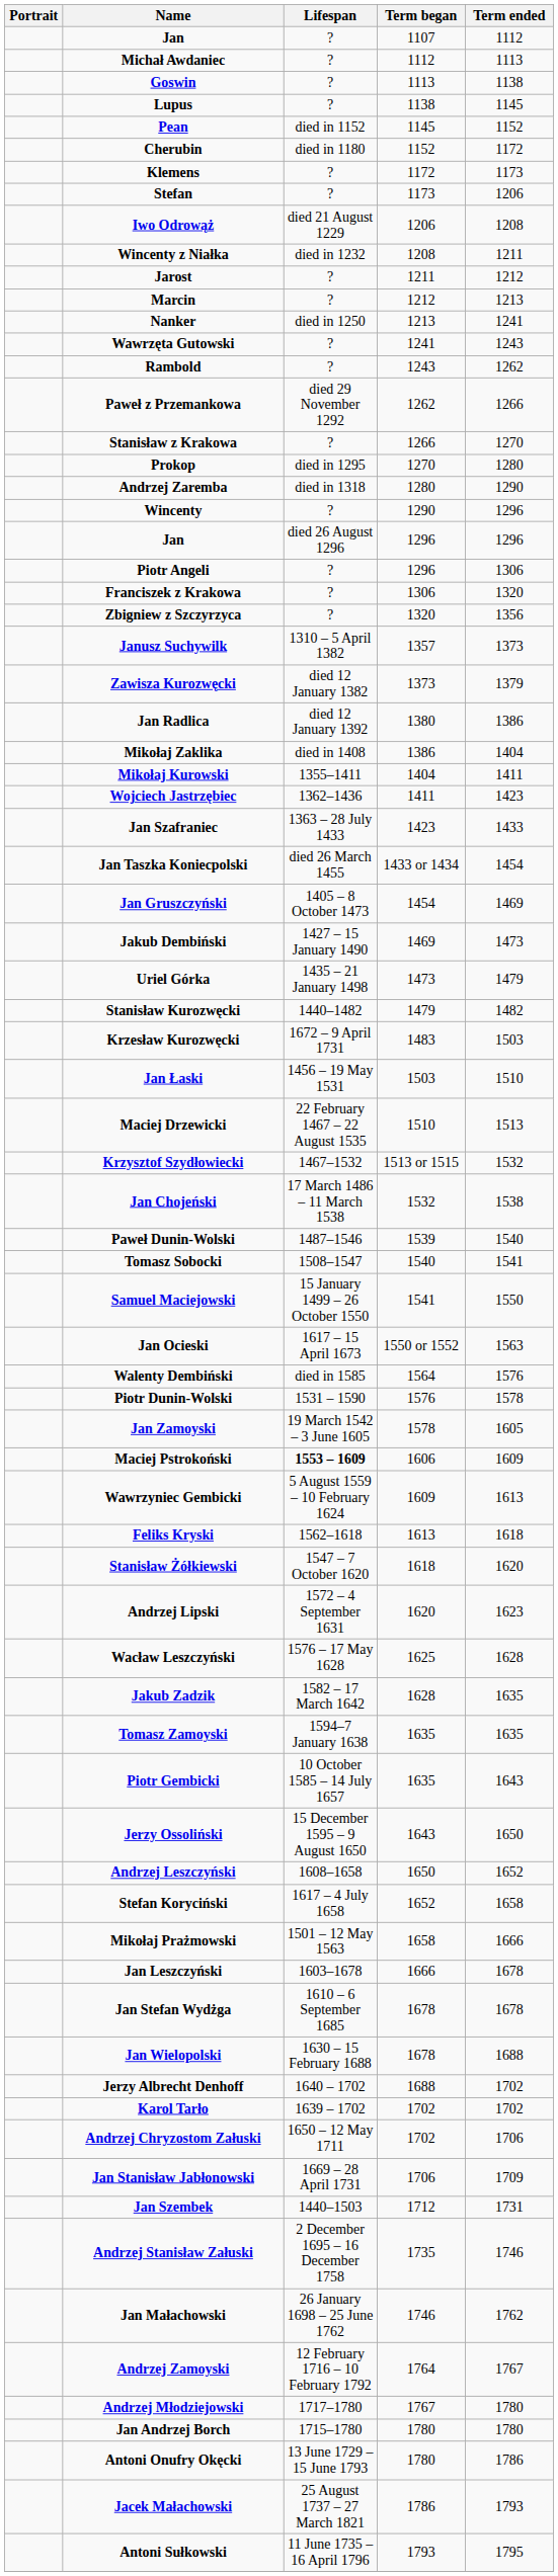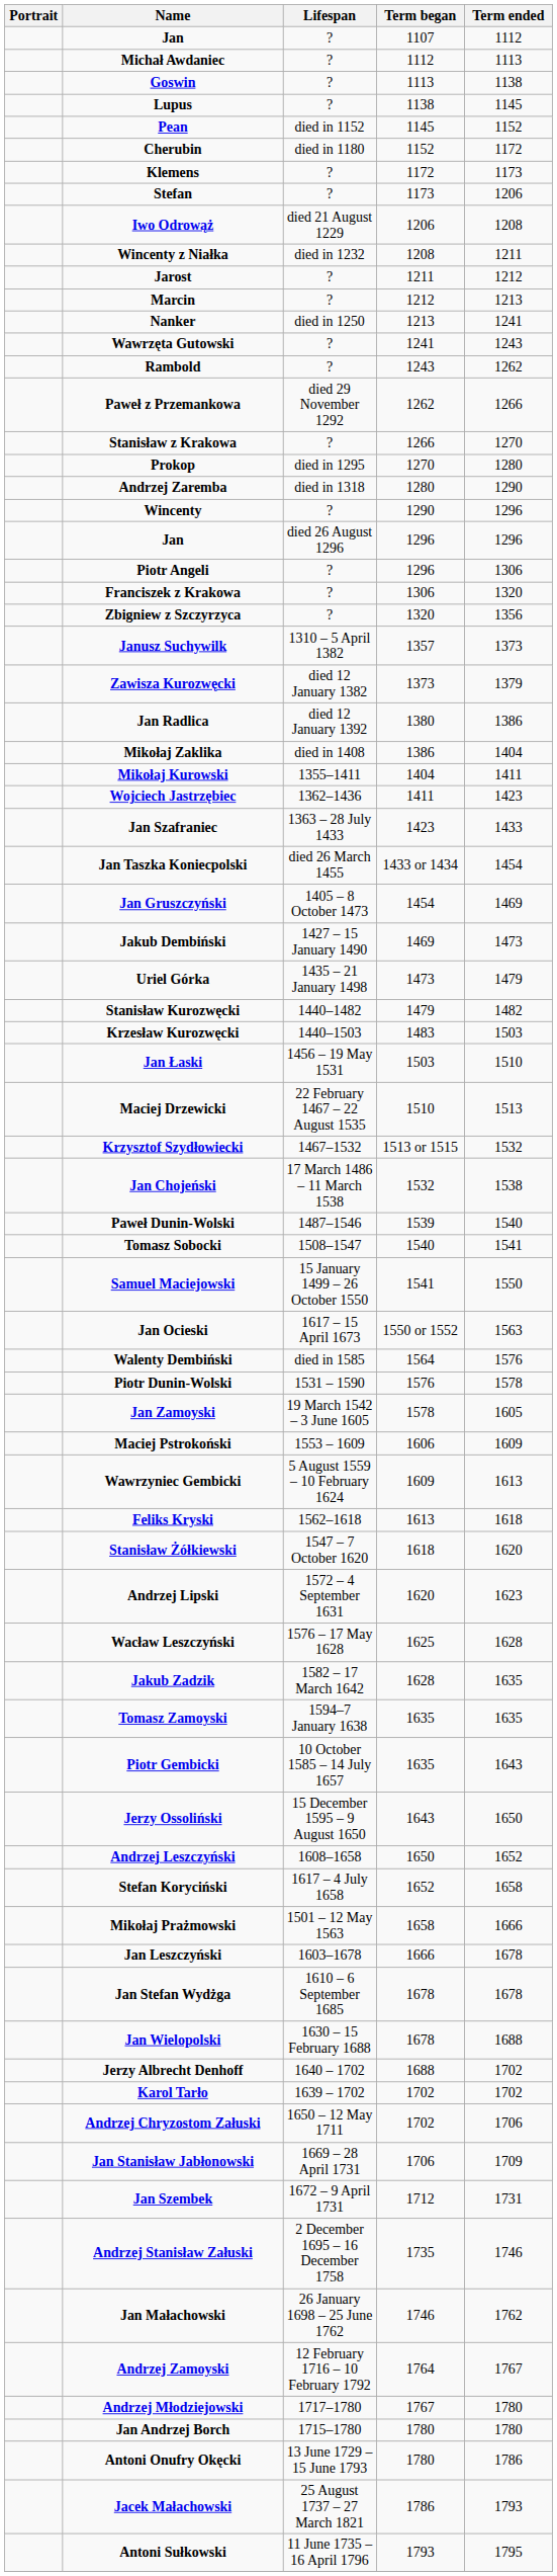 <table width=100% class="wikitable">
 <tr>
 <th width=1%>Portrait</th>
 <th width=25%>Name</th>
 <th width=8%>Lifespan</th>
 <th width=10%>Term began</th>
 <th width=10%>Term ended</th>
 </tr>
 <tr>
 <td style="text-align:center"></td>
 <td style="text-align:center"><strong>Jan</strong></td>
 <td style="text-align:center">?</td>
 <td style="text-align:center">1107</td>
 <td style="text-align:center">1112</td>
 </tr>
 <tr>
 <td style="text-align:center"></td>
 <td style="text-align:center"><strong>Michał Awdaniec</strong></td>
 <td style="text-align:center">?</td>
 <td style="text-align:center">1112</td>
 <td style="text-align:center">1113</td>
 </tr>
 <tr>
 <td style="text-align:center"></td>
 <td style="text-align:center"><strong><a href='#'>Goswin</a></strong></td>
 <td style="text-align:center">?</td>
 <td style="text-align:center">1113</td>
 <td style="text-align:center">1138</td>
 </tr>
 <tr>
 <td style="text-align:center"></td>
 <td style="text-align:center"><strong>Lupus</strong></td>
 <td style="text-align:center">?</td>
 <td style="text-align:center">1138</td>
 <td style="text-align:center">1145</td>
 </tr>
 <tr>
 <td style="text-align:center"></td>
 <td style="text-align:center"><strong><a href='#'>Pean</a></strong></td>
 <td style="text-align:center">died in 1152</td>
 <td style="text-align:center">1145</td>
 <td style="text-align:center">1152</td>
 </tr>
 <tr>
 <td style="text-align:center"></td>
 <td style="text-align:center"><strong>Cherubin</strong></td>
 <td style="text-align:center">died in 1180</td>
 <td style="text-align:center">1152</td>
 <td style="text-align:center">1172</td>
 </tr>
 <tr>
 <td style="text-align:center"></td>
 <td style="text-align:center"><strong>Klemens</strong></td>
 <td style="text-align:center">?</td>
 <td style="text-align:center">1172</td>
 <td style="text-align:center">1173</td>
 </tr>
 <tr>
 <td style="text-align:center"></td>
 <td style="text-align:center"><strong>Stefan</strong></td>
 <td style="text-align:center">?</td>
 <td style="text-align:center">1173</td>
 <td style="text-align:center">1206</td>
 </tr>
 <tr>
 <td style="text-align:center"></td>
 <td style="text-align:center"><strong><a href='#'>Iwo Odrowąż</a></strong></td>
 <td style="text-align:center">died 21 August 1229</td>
 <td style="text-align:center">1206</td>
 <td style="text-align:center">1208</td>
 </tr>
 <tr>
 <td style="text-align:center"></td>
 <td style="text-align:center"><strong>Wincenty z Niałka</strong></td>
 <td style="text-align:center">died in 1232</td>
 <td style="text-align:center">1208</td>
 <td style="text-align:center">1211</td>
 </tr>
 <tr>
 <td style="text-align:center"></td>
 <td style="text-align:center"><strong>Jarost</strong></td>
 <td style="text-align:center">?</td>
 <td style="text-align:center">1211</td>
 <td style="text-align:center">1212</td>
 </tr>
 <tr>
 <td style="text-align:center"></td>
 <td style="text-align:center"><strong>Marcin</strong></td>
 <td style="text-align:center">?</td>
 <td style="text-align:center">1212</td>
 <td style="text-align:center">1213</td>
 </tr>
 <tr>
 <td style="text-align:center"></td>
 <td style="text-align:center"><strong>Nanker</strong></td>
 <td style="text-align:center">died in 1250</td>
 <td style="text-align:center">1213</td>
 <td style="text-align:center">1241</td>
 </tr>
 <tr>
 <td style="text-align:center"></td>
 <td style="text-align:center"><strong>Wawrzęta Gutowski</strong></td>
 <td style="text-align:center">?</td>
 <td style="text-align:center">1241</td>
 <td style="text-align:center">1243</td>
 </tr>
 <tr>
 <td style="text-align:center"></td>
 <td style="text-align:center"><strong>Rambold</strong></td>
 <td style="text-align:center">?</td>
 <td style="text-align:center">1243</td>
 <td style="text-align:center">1262</td>
 </tr>
 <tr>
 <td style="text-align:center"></td>
 <td style="text-align:center"><strong>Paweł z Przemankowa</strong></td>
 <td style="text-align:center">died 29 November 1292</td>
 <td style="text-align:center">1262</td>
 <td style="text-align:center">1266</td>
 </tr>
 <tr>
 <td style="text-align:center"></td>
 <td style="text-align:center"><strong>Stanisław z Krakowa</strong></td>
 <td style="text-align:center">?</td>
 <td style="text-align:center">1266</td>
 <td style="text-align:center">1270</td>
 </tr>
 <tr>
 <td style="text-align:center"></td>
 <td style="text-align:center"><strong>Prokop</strong></td>
 <td style="text-align:center">died in 1295</td>
 <td style="text-align:center">1270</td>
 <td style="text-align:center">1280</td>
 </tr>
 <tr>
 <td style="text-align:center"></td>
 <td style="text-align:center"><strong>Andrzej Zaremba</strong></td>
 <td style="text-align:center">died in 1318</td>
 <td style="text-align:center">1280</td>
 <td style="text-align:center">1290</td>
 </tr>
 <tr>
 <td style="text-align:center"></td>
 <td style="text-align:center"><strong>Wincenty</strong></td>
 <td style="text-align:center">?</td>
 <td style="text-align:center">1290</td>
 <td style="text-align:center">1296</td>
 </tr>
 <tr>
 <td style="text-align:center"></td>
 <td style="text-align:center"><strong>Jan</strong></td>
 <td style="text-align:center">died 26 August 1296</td>
 <td style="text-align:center">1296</td>
 <td style="text-align:center">1296</td>
 </tr>
 <tr>
 <td style="text-align:center"></td>
 <td style="text-align:center"><strong>Piotr Angeli</strong></td>
 <td style="text-align:center">?</td>
 <td style="text-align:center">1296</td>
 <td style="text-align:center">1306</td>
 </tr>
 <tr>
 <td style="text-align:center"></td>
 <td style="text-align:center"><strong>Franciszek z Krakowa</strong></td>
 <td style="text-align:center">?</td>
 <td style="text-align:center">1306</td>
 <td style="text-align:center">1320</td>
 </tr>
 <tr>
 <td style="text-align:center"></td>
 <td style="text-align:center"><strong>Zbigniew z Szczyrzyca</strong></td>
 <td style="text-align:center">?</td>
 <td style="text-align:center">1320</td>
 <td style="text-align:center">1356</td>
 </tr>
 <tr>
 <td style="text-align:center"></td>
 <td style="text-align:center"><strong><a href='#'>Janusz Suchywilk</a></strong></td>
 <td style="text-align:center">1310 – 5 April 1382</td>
 <td style="text-align:center">1357</td>
 <td style="text-align:center">1373</td>
 </tr>
 <tr>
 <td style="text-align:center"></td>
 <td style="text-align:center"><strong><a href='#'>Zawisza Kurozwęcki</a></strong></td>
 <td style="text-align:center">died 12 January 1382</td>
 <td style="text-align:center">1373</td>
 <td style="text-align:center">1379</td>
 </tr>
 <tr>
 <td style="text-align:center"></td>
 <td style="text-align:center"><strong>Jan Radlica</strong></td>
 <td style="text-align:center">died 12 January 1392</td>
 <td style="text-align:center">1380</td>
 <td style="text-align:center">1386</td>
 </tr>
 <tr>
 <td style="text-align:center"></td>
 <td style="text-align:center"><strong>Mikołaj Zaklika</strong></td>
 <td style="text-align:center">died in 1408</td>
 <td style="text-align:center">1386</td>
 <td style="text-align:center">1404</td>
 </tr>
 <tr>
 <td style="text-align:center"></td>
 <td style="text-align:center"><strong><a href='#'>Mikołaj Kurowski</a></strong></td>
 <td style="text-align:center">1355–1411</td>
 <td style="text-align:center">1404</td>
 <td style="text-align:center">1411</td>
 </tr>
 <tr>
 <td style="text-align:center"></td>
 <td style="text-align:center"><strong><a href='#'>Wojciech Jastrzębiec</a></strong></td>
 <td style="text-align:center">1362–1436</td>
 <td style="text-align:center">1411</td>
 <td style="text-align:center">1423</td>
 </tr>
 <tr>
 <td style="text-align:center"></td>
 <td style="text-align:center"><strong>Jan Szafraniec</strong></td>
 <td style="text-align:center">1363 – 28 July 1433</td>
 <td style="text-align:center">1423</td>
 <td style="text-align:center">1433</td>
 </tr>
 <tr>
 <td style="text-align:center"></td>
 <td style="text-align:center"><strong>Jan Taszka Koniecpolski</strong></td>
 <td style="text-align:center">died 26 March 1455</td>
 <td style="text-align:center">1433 or 1434</td>
 <td style="text-align:center">1454</td>
 </tr>
 <tr>
 <td style="text-align:center"></td>
 <td style="text-align:center"><strong><a href='#'>Jan Gruszczyński</a></strong></td>
 <td style="text-align:center">1405 – 8 October 1473</td>
 <td style="text-align:center">1454</td>
 <td style="text-align:center">1469</td>
 </tr>
 <tr>
 <td style="text-align:center"></td>
 <td style="text-align:center"><strong>Jakub Dembiński</strong></td>
 <td style="text-align:center">1427 – 15 January 1490</td>
 <td style="text-align:center">1469</td>
 <td style="text-align:center">1473</td>
 </tr>
 <tr>
 <td style="text-align:center"></td>
 <td style="text-align:center"><strong>Uriel Górka</strong></td>
 <td style="text-align:center">1435 – 21 January 1498</td>
 <td style="text-align:center">1473</td>
 <td style="text-align:center">1479</td>
 </tr>
 <tr>
 <td style="text-align:center"></td>
 <td style="text-align:center"><strong>Stanisław Kurozwęcki</strong></td>
 <td style="text-align:center">1440–1482</td>
 <td style="text-align:center">1479</td>
 <td style="text-align:center">1482</td>
 </tr>
 <tr>
 <td style="text-align:center"></td>
 <td style="text-align:center"><strong>Krzesław Kurozwęcki</strong></td>
-<td style="text-align:center">1672 – 9 April 1731</td>
+<td style="text-align:center">1440–1503</td>
 <td style="text-align:center">1483</td>
 <td style="text-align:center">1503</td>
 </tr>
 <tr>
 <td style="text-align:center"></td>
 <td style="text-align:center"><strong><a href='#'>Jan Łaski</a></strong></td>
 <td style="text-align:center">1456 – 19 May 1531</td>
 <td style="text-align:center">1503</td>
 <td style="text-align:center">1510</td>
 </tr>
 <tr>
 <td style="text-align:center"></td>
 <td style="text-align:center"><strong>Maciej Drzewicki</strong></td>
 <td style="text-align:center">22 February 1467 – 22 August 1535</td>
 <td style="text-align:center">1510</td>
 <td style="text-align:center">1513</td>
 </tr>
 <tr>
 <td style="text-align:center"></td>
 <td style="text-align:center"><strong><a href='#'>Krzysztof Szydłowiecki</a></strong></td>
 <td style="text-align:center">1467–1532</td>
 <td style="text-align:center">1513 or 1515</td>
 <td style="text-align:center">1532</td>
 </tr>
 <tr>
 <td style="text-align:center"></td>
 <td style="text-align:center"><strong><a href='#'>Jan Chojeński</a></strong></td>
 <td style="text-align:center">17 March 1486 – 11 March 1538</td>
 <td style="text-align:center">1532</td>
 <td style="text-align:center">1538</td>
 </tr>
 <tr>
 <td style="text-align:center"></td>
 <td style="text-align:center"><strong>Paweł Dunin-Wolski</strong></td>
 <td style="text-align:center">1487–1546</td>
 <td style="text-align:center">1539</td>
 <td style="text-align:center">1540</td>
 </tr>
 <tr>
 <td style="text-align:center"></td>
 <td style="text-align:center"><strong>Tomasz Sobocki</strong></td>
 <td style="text-align:center">1508–1547</td>
 <td style="text-align:center">1540</td>
 <td style="text-align:center">1541</td>
 </tr>
 <tr>
 <td style="text-align:center"></td>
 <td style="text-align:center"><strong><a href='#'>Samuel Maciejowski</a></strong></td>
 <td style="text-align:center">15 January 1499 – 26 October 1550</td>
 <td style="text-align:center">1541</td>
 <td style="text-align:center">1550</td>
 </tr>
 <tr>
 <td style="text-align:center"></td>
 <td style="text-align:center"><strong>Jan Ocieski</strong></td>
 <td style="text-align:center">1617 – 15 April 1673</td>
 <td style="text-align:center">1550 or 1552</td>
 <td style="text-align:center">1563</td>
 </tr>
 <tr>
 <td style="text-align:center"></td>
 <td style="text-align:center"><strong>Walenty Dembiński</strong></td>
 <td style="text-align:center">died in 1585</td>
 <td style="text-align:center">1564</td>
 <td style="text-align:center">1576</td>
 </tr>
 <tr>
 <td style="text-align:center"></td>
 <td style="text-align:center"><strong>Piotr Dunin-Wolski</strong></td>
 <td style="text-align:center">1531 – 1590</td>
 <td style="text-align:center">1576</td>
 <td style="text-align:center">1578</td>
 </tr>
 <tr>
 <td style="text-align:center"></td>
 <td style="text-align:center"><strong><a href='#'>Jan Zamoyski</a></strong></td>
 <td style="text-align:center">19 March 1542 – 3 June 1605</td>
 <td style="text-align:center">1578</td>
 <td style="text-align:center">1605</td>
 </tr>
 <tr>
 <td style="text-align:center"></td>
 <td style="text-align:center"><strong>Maciej Pstrokoński</strong></td>
-<td style="text-align:center"><strong>1553 – 1609</strong></td>
+<td style="text-align:center">1553 – 1609</td>
 <td style="text-align:center">1606</td>
 <td style="text-align:center">1609</td>
 </tr>
 <tr>
 <td style="text-align:center"></td>
 <td style="text-align:center"><strong>Wawrzyniec Gembicki</strong></td>
 <td style="text-align:center">5 August 1559 – 10 February 1624</td>
 <td style="text-align:center">1609</td>
 <td style="text-align:center">1613</td>
 </tr>
 <tr>
 <td style="text-align:center"></td>
 <td style="text-align:center"><strong><a href='#'>Feliks Kryski</a></strong></td>
 <td style="text-align:center">1562–1618</td>
 <td style="text-align:center">1613</td>
 <td style="text-align:center">1618</td>
 </tr>
 <tr>
 <td style="text-align:center"></td>
 <td style="text-align:center"><strong><a href='#'>Stanisław Żółkiewski</a></strong></td>
 <td style="text-align:center">1547 – 7 October 1620</td>
 <td style="text-align:center">1618</td>
 <td style="text-align:center">1620</td>
 </tr>
 <tr>
 <td style="text-align:center"></td>
 <td style="text-align:center"><strong>Andrzej Lipski</strong></td>
 <td style="text-align:center">1572 – 4 September 1631</td>
 <td style="text-align:center">1620</td>
 <td style="text-align:center">1623</td>
 </tr>
 <tr>
 <td style="text-align:center"></td>
 <td style="text-align:center"><strong>Wacław Leszczyński</strong></td>
 <td style="text-align:center">1576 – 17 May 1628</td>
 <td style="text-align:center">1625</td>
 <td style="text-align:center">1628</td>
 </tr>
 <tr>
 <td style="text-align:center"></td>
 <td style="text-align:center"><strong><a href='#'>Jakub Zadzik</a></strong></td>
 <td style="text-align:center">1582 – 17 March 1642</td>
 <td style="text-align:center">1628</td>
 <td style="text-align:center">1635</td>
 </tr>
 <tr>
 <td style="text-align:center"></td>
 <td style="text-align:center"><strong><a href='#'>Tomasz Zamoyski</a></strong></td>
 <td style="text-align:center">1594–7 January 1638</td>
 <td style="text-align:center">1635</td>
 <td style="text-align:center">1635</td>
 </tr>
 <tr>
 <td style="text-align:center"></td>
 <td style="text-align:center"><strong><a href='#'>Piotr Gembicki</a></strong></td>
 <td style="text-align:center">10 October 1585 – 14 July 1657</td>
 <td style="text-align:center">1635</td>
 <td style="text-align:center">1643</td>
 </tr>
 <tr>
 <td style="text-align:center"></td>
 <td style="text-align:center"><strong><a href='#'>Jerzy Ossoliński</a></strong></td>
 <td style="text-align:center">15 December 1595 – 9 August 1650</td>
 <td style="text-align:center">1643</td>
 <td style="text-align:center">1650</td>
 </tr>
 <tr>
 <td style="text-align:center"></td>
 <td style="text-align:center"><strong><a href='#'>Andrzej Leszczyński</a></strong></td>
 <td style="text-align:center">1608–1658</td>
 <td style="text-align:center">1650</td>
 <td style="text-align:center">1652</td>
 </tr>
 <tr>
 <td style="text-align:center"></td>
 <td style="text-align:center"><strong>Stefan Koryciński</strong></td>
 <td style="text-align:center">1617 – 4 July 1658</td>
 <td style="text-align:center">1652</td>
 <td style="text-align:center">1658</td>
 </tr>
 <tr>
 <td style="text-align:center"></td>
 <td style="text-align:center"><strong>Mikołaj Prażmowski</strong></td>
 <td style="text-align:center">1501 – 12 May 1563</td>
 <td style="text-align:center">1658</td>
 <td style="text-align:center">1666</td>
 </tr>
 <tr>
 <td style="text-align:center"></td>
 <td style="text-align:center"><strong>Jan Leszczyński</strong></td>
 <td style="text-align:center">1603–1678</td>
 <td style="text-align:center">1666</td>
 <td style="text-align:center">1678</td>
 </tr>
 <tr>
 <td style="text-align:center"></td>
 <td style="text-align:center"><strong>Jan Stefan Wydżga</strong></td>
 <td style="text-align:center">1610 – 6 September 1685</td>
 <td style="text-align:center">1678</td>
 <td style="text-align:center">1678</td>
 </tr>
 <tr>
 <td style="text-align:center"></td>
 <td style="text-align:center"><strong><a href='#'>Jan Wielopolski</a></strong></td>
 <td style="text-align:center">1630 – 15 February 1688</td>
 <td style="text-align:center">1678</td>
 <td style="text-align:center">1688</td>
 </tr>
 <tr>
 <td style="text-align:center"></td>
 <td style="text-align:center"><strong>Jerzy Albrecht Denhoff</strong></td>
 <td style="text-align:center">1640 – 1702</td>
 <td style="text-align:center">1688</td>
 <td style="text-align:center">1702</td>
 </tr>
 <tr>
 <td style="text-align:center"></td>
 <td style="text-align:center"><strong><a href='#'>Karol Tarło</a></strong></td>
 <td style="text-align:center">1639 – 1702</td>
 <td style="text-align:center">1702</td>
 <td style="text-align:center">1702</td>
 </tr>
 <tr>
 <td style="text-align:center"></td>
 <td style="text-align:center"><strong><a href='#'>Andrzej Chryzostom Załuski</a></strong></td>
 <td style="text-align:center">1650 – 12 May 1711</td>
 <td style="text-align:center">1702</td>
 <td style="text-align:center">1706</td>
 </tr>
 <tr>
 <td style="text-align:center"></td>
 <td style="text-align:center"><strong><a href='#'>Jan Stanisław Jabłonowski</a></strong></td>
 <td style="text-align:center">1669 – 28 April 1731</td>
 <td style="text-align:center">1706</td>
 <td style="text-align:center">1709</td>
 </tr>
 <tr>
 <td style="text-align:center"></td>
 <td style="text-align:center"><strong><a href='#'>Jan Szembek</a></strong></td>
-<td style="text-align:center">1440–1503</td>
+<td style="text-align:center">1672 – 9 April 1731</td>
 <td style="text-align:center">1712</td>
 <td style="text-align:center">1731</td>
 </tr>
 <tr>
 <td style="text-align:center"></td>
 <td style="text-align:center"><strong><a href='#'>Andrzej Stanisław Załuski</a></strong></td>
 <td style="text-align:center">2 December 1695 – 16 December 1758</td>
 <td style="text-align:center">1735</td>
 <td style="text-align:center">1746</td>
 </tr>
 <tr>
 <td style="text-align:center"></td>
 <td style="text-align:center"><strong>Jan Małachowski </strong></td>
 <td style="text-align:center">26 January 1698 – 25 June 1762</td>
 <td style="text-align:center">1746</td>
 <td style="text-align:center">1762</td>
 </tr>
 <tr>
 <td style="text-align:center"></td>
 <td style="text-align:center"><strong><a href='#'>Andrzej Zamoyski</a></strong></td>
 <td style="text-align:center">12 February 1716 – 10 February 1792</td>
 <td style="text-align:center">1764</td>
 <td style="text-align:center">1767</td>
 </tr>
 <tr>
 <td style="text-align:center"></td>
 <td style="text-align:center"><strong><a href='#'>Andrzej Młodziejowski</a></strong></td>
 <td style="text-align:center">1717–1780</td>
 <td style="text-align:center">1767</td>
 <td style="text-align:center">1780</td>
 </tr>
 <tr>
 <td style="text-align:center"></td>
 <td style="text-align:center"><strong>Jan Andrzej Borch</strong></td>
 <td style="text-align:center">1715–1780</td>
 <td style="text-align:center">1780</td>
 <td style="text-align:center">1780</td>
 </tr>
 <tr>
 <td style="text-align:center"></td>
 <td style="text-align:center"><strong>Antoni Onufry Okęcki</strong></td>
 <td style="text-align:center">13 June 1729 – 15 June 1793</td>
 <td style="text-align:center">1780</td>
 <td style="text-align:center">1786</td>
 </tr>
 <tr>
 <td style="text-align:center"></td>
 <td style="text-align:center"><strong><a href='#'>Jacek Małachowski</a></strong></td>
 <td style="text-align:center">25 August 1737 – 27 March 1821</td>
 <td style="text-align:center">1786</td>
 <td style="text-align:center">1793</td>
 </tr>
 <tr>
 <td style="text-align:center"></td>
 <td style="text-align:center"><strong>Antoni Sułkowski</strong></td>
 <td style="text-align:center">11 June 1735 – 16 April 1796</td>
 <td style="text-align:center">1793</td>
 <td style="text-align:center">1795</td>
 </tr>
 <tr>
 </tr>
 </table>
